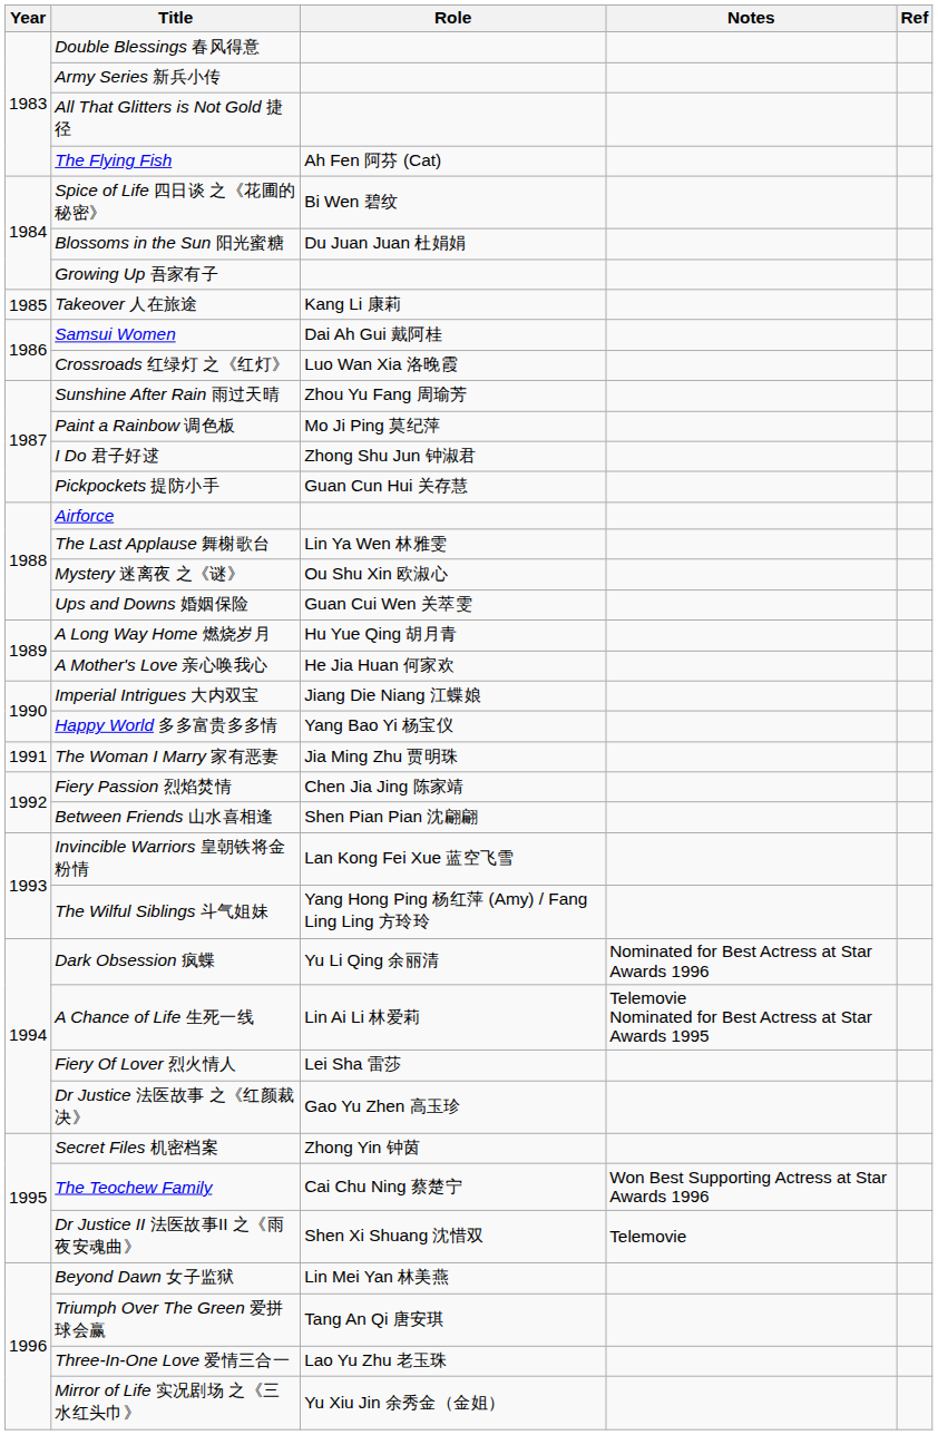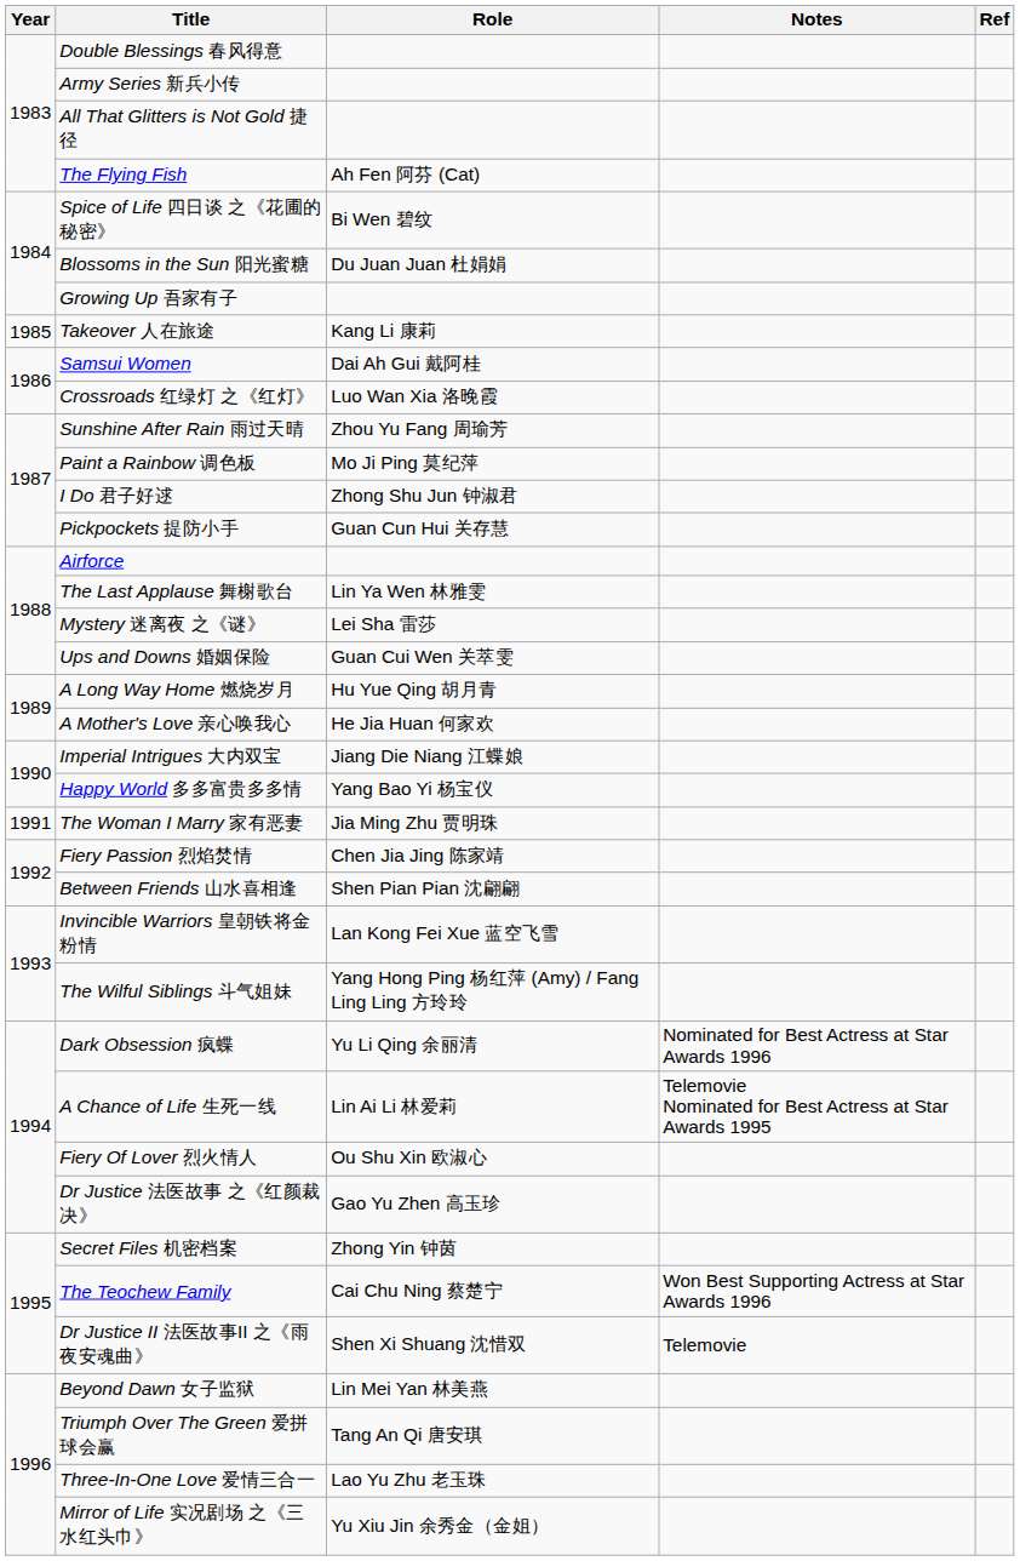 <table class="wikitable">
 <tr>
 <th>Year</th>
 <th>Title</th>
 <th>Role</th>
 <th>Notes</th>
 <th>Ref</th>
 </tr>
 <tr>
 <td rowspan="4">1983</td>
 <td><em>Double Blessings</em> 春风得意</td>
 <td></td>
 <td></td>
 <td></td>
 </tr>
 <tr>
 <td><em>Army Series</em> 新兵小传</td>
 <td></td>
 <td></td>
 <td></td>
 </tr>
 <tr>
 <td><em>All That Glitters is Not Gold</em> 捷径</td>
 <td></td>
 <td></td>
 <td></td>
 </tr>
 <tr>
 <td><em><a href='#'>The Flying Fish</a></em></td>
 <td>Ah Fen 阿芬 (Cat)</td>
 <td></td>
 <td></td>
 </tr>
 <tr>
 <td rowspan="3">1984</td>
 <td><em>Spice of Life</em> 四日谈 之《花圃的秘密》</td>
 <td>Bi Wen 碧纹</td>
 <td></td>
 <td></td>
 </tr>
 <tr>
 <td><em>Blossoms in the Sun</em> 阳光蜜糖</td>
 <td>Du Juan Juan 杜娟娟</td>
 <td></td>
 <td></td>
 </tr>
 <tr>
 <td><em>Growing Up</em> 吾家有子</td>
 <td></td>
 <td></td>
 <td></td>
 </tr>
 <tr>
 <td>1985</td>
 <td><em>Takeover</em> 人在旅途</td>
 <td>Kang Li 康莉</td>
 <td></td>
 <td></td>
 </tr>
 <tr>
 <td rowspan="2">1986</td>
 <td><em><a href='#'>Samsui Women</a></em></td>
 <td>Dai Ah Gui 戴阿桂</td>
 <td></td>
 <td></td>
 </tr>
 <tr>
 <td><em>Crossroads</em> 红绿灯 之《红灯》</td>
 <td>Luo Wan Xia 洛晚霞</td>
 <td></td>
 <td></td>
 </tr>
 <tr>
 <td rowspan="4">1987</td>
 <td><em>Sunshine After Rain</em> 雨过天晴</td>
 <td>Zhou Yu Fang 周瑜芳</td>
 <td></td>
 <td></td>
 </tr>
 <tr>
 <td><em>Paint a Rainbow</em> 调色板</td>
 <td>Mo Ji Ping 莫纪萍</td>
 <td></td>
 <td></td>
 </tr>
 <tr>
 <td><em>I Do</em> 君子好逑</td>
 <td>Zhong Shu Jun 钟淑君</td>
 <td></td>
 <td></td>
 </tr>
 <tr>
 <td><em>Pickpockets</em> 提防小手</td>
 <td>Guan Cun Hui 关存慧</td>
 <td></td>
 <td></td>
 </tr>
 <tr>
 <td rowspan="4">1988</td>
 <td><em><a href='#'>Airforce</a></em></td>
 <td></td>
 <td></td>
 <td></td>
 </tr>
 <tr>
 <td><em>The Last Applause</em> 舞榭歌台</td>
 <td>Lin Ya Wen 林雅雯</td>
 <td></td>
 <td></td>
 </tr>
 <tr>
 <td><em>Mystery</em> 迷离夜 之《谜》</td>
-<td>Ou Shu Xin 欧淑心</td>
+<td>Lei Sha 雷莎</td>
 <td></td>
 <td></td>
 </tr>
 <tr>
 <td><em>Ups and Downs</em> 婚姻保险</td>
 <td>Guan Cui Wen 关萃雯</td>
 <td></td>
 <td></td>
 </tr>
 <tr>
 <td rowspan="2">1989</td>
 <td><em>A Long Way Home</em> 燃烧岁月</td>
 <td>Hu Yue Qing 胡月青</td>
 <td></td>
 <td></td>
 </tr>
 <tr>
 <td><em>A Mother's Love</em> 亲心唤我心</td>
 <td>He Jia Huan 何家欢</td>
 <td></td>
 <td></td>
 </tr>
 <tr>
 <td rowspan="2">1990</td>
 <td><em>Imperial Intrigues</em> 大内双宝</td>
 <td>Jiang Die Niang 江蝶娘</td>
 <td></td>
 <td></td>
 </tr>
 <tr>
 <td><em><a href='#'>Happy World</a></em> 多多富贵多多情</td>
 <td>Yang Bao Yi 杨宝仪</td>
 <td></td>
 <td></td>
 </tr>
 <tr>
 <td rowspan="1">1991</td>
 <td><em>The Woman I Marry</em> 家有恶妻</td>
 <td>Jia Ming Zhu 贾明珠</td>
 <td></td>
 <td></td>
 </tr>
 <tr>
 <td rowspan="2">1992</td>
 <td><em>Fiery Passion</em> 烈焰焚情</td>
 <td>Chen Jia Jing 陈家靖</td>
 <td></td>
 <td></td>
 </tr>
 <tr>
 <td><em>Between Friends</em> 山水喜相逢</td>
 <td>Shen Pian Pian 沈翩翩</td>
 <td></td>
 <td></td>
 </tr>
 <tr>
 <td rowspan="2">1993</td>
 <td><em>Invincible Warriors</em> 皇朝铁将金粉情</td>
 <td>Lan Kong Fei Xue 蓝空飞雪</td>
 <td></td>
 <td></td>
 </tr>
 <tr>
 <td><em>The Wilful Siblings</em> 斗气姐妹</td>
 <td>Yang Hong Ping 杨红萍 (Amy) / Fang Ling Ling 方玲玲</td>
 <td></td>
 <td></td>
 </tr>
 <tr>
 <td rowspan="4">1994</td>
 <td><em>Dark Obsession</em> 疯蝶</td>
 <td>Yu Li Qing 余丽清</td>
 <td>Nominated for Best Actress at Star Awards 1996</td>
 <td></td>
 </tr>
 <tr>
 <td><em>A Chance of Life</em> 生死一线</td>
 <td>Lin Ai Li 林爱莉</td>
 <td>Telemovie<br>Nominated for Best Actress at Star Awards 1995</td>
 <td></td>
 </tr>
 <tr>
 <td><em>Fiery Of Lover</em> 烈火情人</td>
-<td>Lei Sha 雷莎</td>
+<td>Ou Shu Xin 欧淑心</td>
 <td></td>
 <td></td>
 </tr>
 <tr>
 <td><em>Dr Justice</em> 法医故事 之《红颜裁决》</td>
 <td>Gao Yu Zhen 高玉珍</td>
 <td></td>
 <td></td>
 </tr>
 <tr>
 <td rowspan="3">1995</td>
 <td><em>Secret Files</em> 机密档案</td>
 <td>Zhong Yin 钟茵</td>
 <td></td>
 <td></td>
 </tr>
 <tr>
 <td><em><a href='#'>The Teochew Family</a></em></td>
 <td>Cai Chu Ning 蔡楚宁</td>
 <td>Won Best Supporting Actress at Star Awards 1996</td>
 <td></td>
 </tr>
 <tr>
 <td><em>Dr Justice II</em> 法医故事II 之《雨夜安魂曲》</td>
 <td>Shen Xi Shuang 沈惜双</td>
 <td>Telemovie</td>
 <td></td>
 </tr>
 <tr>
 <td rowspan="4">1996</td>
 <td><em>Beyond Dawn</em> 女子监狱</td>
 <td>Lin Mei Yan 林美燕</td>
 <td></td>
 <td></td>
 </tr>
 <tr>
 <td><em>Triumph Over The Green</em> 爱拼球会赢</td>
 <td>Tang An Qi 唐安琪</td>
 <td></td>
 <td></td>
 </tr>
 <tr>
 <td><em>Three-In-One Love</em> 爱情三合一</td>
 <td>Lao Yu Zhu 老玉珠</td>
 <td></td>
 <td></td>
 </tr>
 <tr>
 <td><em>Mirror of Life</em> 实况剧场 之《三水红头巾》</td>
 <td>Yu Xiu Jin 余秀金（金姐）</td>
 <td></td>
 <td></td>
 </tr>
 </table>
